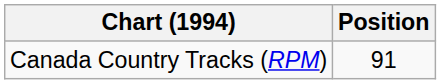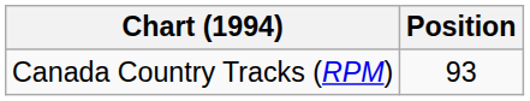 <table class="wikitable sortable">
 <tr>
 <th scope="col">Chart (1994)</th>
 <th scope="col">Position</th>
 </tr>
 <tr>
 <td>Canada Country Tracks (<em><a href='#'>RPM</a></em>)</td>
-<td align="center">91</td>
+<td align="center">93</td>
 </tr>
 </table>
